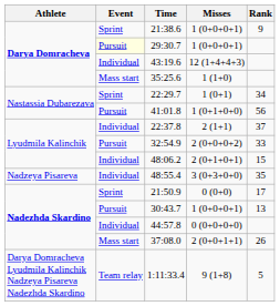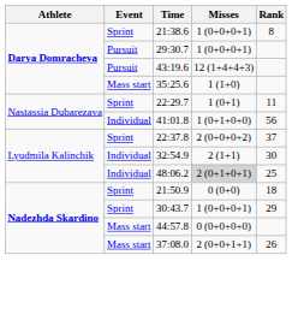 <table class="wikitable" style="font-size:90%">
 <tr>
 <th>Athlete</th>
 <th>Event</th>
 <th>Time</th>
 <th>Misses</th>
 <th>Rank</th>
 </tr>
 <tr align=center>
 <td align=left rowspan=4><strong><a href='#'>Darya Domracheva</a></strong></td>
 <td align=left><a href='#'>Sprint</a></td>
 <td>21:38.6</td>
 <td>1 (0+0+0+1)</td>
-<td>9</td>
+<td>8</td>
 </tr>
 <tr align=center>
-<td align=left style="background: lightyellow;"><a href='#'>Pursuit</a></td>
+<td align=left><a href='#'>Pursuit</a></td>
 <td>29:30.7</td>
 <td>1 (0+0+0+1)</td>
 <td></td>
 </tr>
 <tr align=center>
-<td align=left><a href='#'>Individual</a></td>
+<td align=left><a href='#'>Pursuit</a></td>
 <td>43:19.6</td>
 <td>12 (1+4+4+3)</td>
 <td></td>
 </tr>
 <tr align=center>
 <td align=left><a href='#'>Mass start</a></td>
 <td>35:25.6</td>
 <td>1 (1+0)</td>
 <td></td>
 </tr>
 <tr align=center>
 <td align=left rowspan=2><a href='#'>Nastassia Dubarezava</a></td>
 <td align=left><a href='#'>Sprint</a></td>
 <td>22:29.7</td>
 <td>1 (0+1)</td>
-<td>34</td>
+<td>11</td>
 </tr>
 <tr align=center>
-<td align=left><a href='#'>Pursuit</a></td>
+<td align=left><a href='#'>Individual</a></td>
 <td>41:01.8</td>
 <td>1 (0+1+0+0)</td>
 <td>56</td>
 </tr>
 <tr align=center>
 <td align=left rowspan=3><a href='#'>Lyudmila Kalinchik</a></td>
-<td align=left><a href='#'>Individual</a></td>
+<td align=left><a href='#'>Sprint</a></td>
 <td>22:37.8</td>
-<td>2 (1+1)</td>
+<td>2 (0+0+0+2)</td>
 <td>37</td>
 </tr>
 <tr align=center>
-<td align=left><a href='#'>Pursuit</a></td>
+<td align=left><a href='#'>Individual</a></td>
 <td>32:54.9</td>
-<td>2 (0+0+0+2)</td>
-<td>33</td>
+<td>2 (1+1)</td>
+<td>30</td>
 </tr>
 <tr align=center>
 <td align=left><a href='#'>Individual</a></td>
 <td>48:06.2</td>
-<td>2 (0+1+0+1)</td>
-<td>15</td>
-</tr>
-<tr align=center>
-<td align=left><a href='#'>Nadzeya Pisareva</a></td>
-<td align=left><a href='#'>Individual</a></td>
-<td>48:55.4</td>
-<td>3 (0+3+0+0)</td>
-<td>35</td>
+<td style="background: lightgrey;">2 (0+1+0+1)</td>
+<td>25</td>
 </tr>
 <tr align=center>
 <td align=left rowspan=4><strong><a href='#'>Nadezhda Skardino</a></strong></td>
 <td align=left><a href='#'>Sprint</a></td>
 <td>21:50.9</td>
 <td>0 (0+0)</td>
-<td>17</td>
+<td>18</td>
 </tr>
 <tr align=center>
-<td align=left><a href='#'>Pursuit</a></td>
+<td align=left><a href='#'>Sprint</a></td>
 <td>30:43.7</td>
 <td>1 (0+0+0+1)</td>
-<td>13</td>
+<td>29</td>
 </tr>
 <tr align=center>
-<td align=left><a href='#'>Individual</a></td>
+<td align=left><a href='#'>Mass start</a></td>
 <td>44:57.8</td>
 <td>0 (0+0+0+0)</td>
 <td></td>
 </tr>
 <tr align=center>
 <td align=left><a href='#'>Mass start</a></td>
 <td>37:08.0</td>
 <td>2 (0+0+1+1)</td>
 <td>26</td>
 </tr>
-<tr align=center>
-<td align=left><a href='#'>Darya Domracheva</a><br><a href='#'>Lyudmila Kalinchik</a><br><a href='#'>Nadzeya Pisareva</a><br><a href='#'>Nadezhda Skardino</a></td>
-<td align=left><a href='#'>Team relay</a></td>
-<td>1:11:33.4</td>
-<td>9 (1+8)</td>
-<td>5</td>
-</tr>
 </table>
